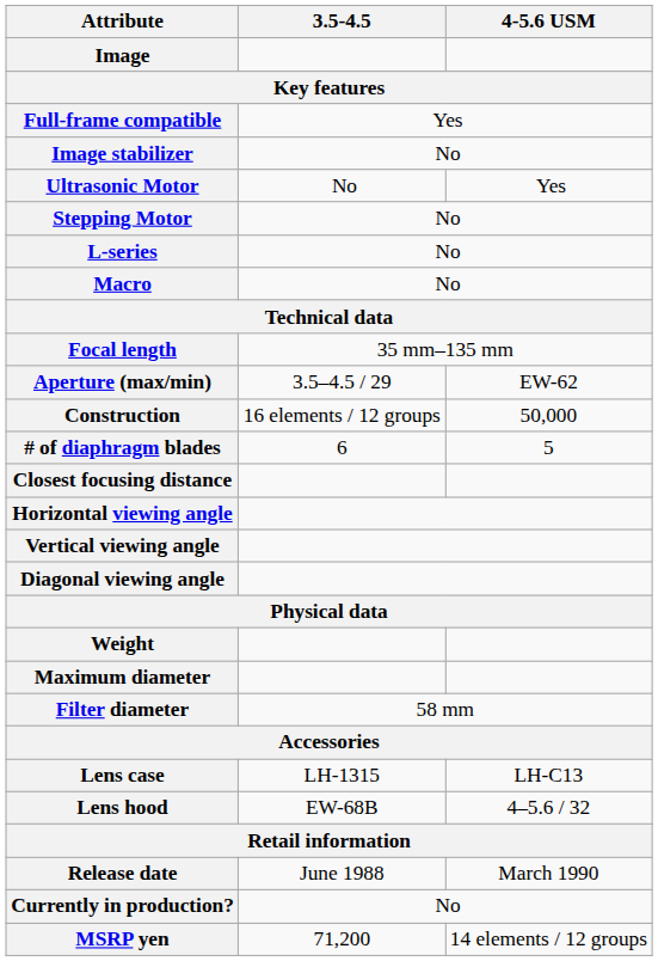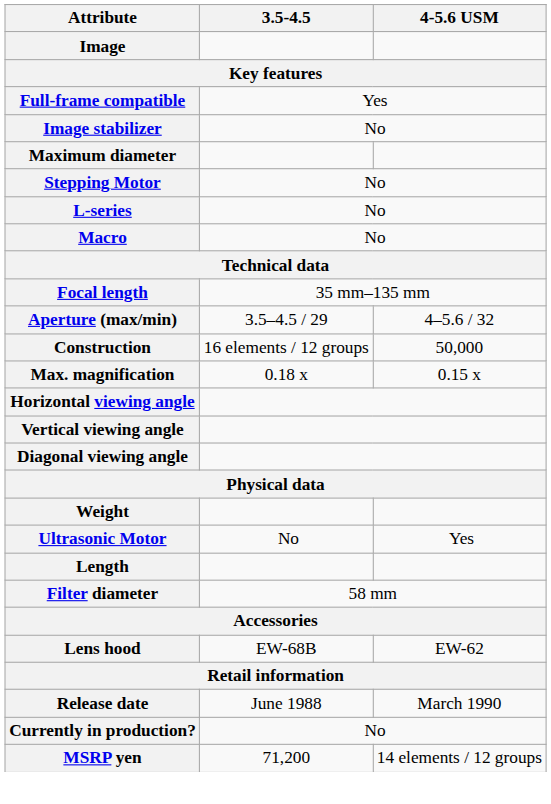 <table class="wikitable" style="margin:1em auto; text-align:center">
 <tr>
 <th>Attribute</th>
 <th>3.5-4.5</th>
 <th>4-5.6 USM</th>
 </tr>
 <tr>
 <th>Image</th>
 <td></td>
 <td></td>
 </tr>
 <tr>
 <th colspan=3>Key features</th>
 </tr>
 <tr>
 <th><a href='#'>Full-frame compatible</a></th>
 <td colspan=2> Yes</td>
 </tr>
 <tr>
 <th><a href='#'>Image stabilizer</a></th>
 <td colspan=2> No</td>
 </tr>
 <tr>
-<th><a href='#'>Ultrasonic Motor</a></th>
-<td> No</td>
-<td> Yes</td>
+<th>Maximum diameter</th>
+<td></td>
+<td></td>
 </tr>
 <tr>
 <th><a href='#'>Stepping Motor</a></th>
 <td colspan=2> No</td>
 </tr>
 <tr>
 <th><a href='#'>L-series</a></th>
 <td colspan=2> No</td>
 </tr>
 <tr>
 <th><a href='#'>Macro</a></th>
 <td colspan=2> No</td>
 </tr>
 <tr>
 <th colspan=3>Technical data</th>
 </tr>
 <tr>
 <th><a href='#'>Focal length</a></th>
 <td colspan=2>35 mm–135 mm</td>
 </tr>
 <tr>
 <th><a href='#'>Aperture</a> (max/min)</th>
 <td>3.5–4.5 / 29</td>
-<td>EW-62</td>
+<td>4–5.6 / 32</td>
 </tr>
 <tr>
 <th>Construction</th>
 <td>16 elements / 12 groups</td>
 <td>50,000</td>
 </tr>
 <tr>
-<th># of <a href='#'>diaphragm</a> blades</th>
-<td>6</td>
-<td>5</td>
-</tr>
-<tr>
-<th>Closest focusing distance</th>
-<td></td>
-<td></td>
+<th>Max. magnification</th>
+<td>0.18 x</td>
+<td>0.15 x</td>
 </tr>
 <tr>
 <th>Horizontal <a href='#'>viewing angle</a></th>
 <td colspan=2></td>
 </tr>
 <tr>
 <th>Vertical viewing angle</th>
 <td colspan=2></td>
 </tr>
 <tr>
 <th>Diagonal viewing angle</th>
 <td colspan=2></td>
 </tr>
 <tr>
 <th colspan=3>Physical data</th>
 </tr>
 <tr>
 <th>Weight</th>
 <td></td>
 <td></td>
 </tr>
 <tr>
-<th>Maximum diameter</th>
+<th><a href='#'>Ultrasonic Motor</a></th>
+<td> No</td>
+<td> Yes</td>
+</tr>
+<tr>
+<th>Length</th>
 <td></td>
 <td></td>
 </tr>
 <tr>
 <th><a href='#'>Filter</a> diameter</th>
 <td colspan=2>58 mm</td>
 </tr>
 <tr>
 <th colspan=3>Accessories</th>
 </tr>
 <tr>
-<th>Lens case</th>
-<td>LH-1315</td>
-<td>LH-C13</td>
-</tr>
-<tr>
 <th>Lens hood</th>
 <td>EW-68B</td>
-<td>4–5.6 / 32</td>
+<td>EW-62</td>
 </tr>
 <tr>
 <th colspan=3>Retail information</th>
 </tr>
 <tr>
 <th>Release date</th>
 <td>June 1988</td>
 <td>March 1990</td>
 </tr>
 <tr>
 <th>Currently in production?</th>
 <td colspan=2> No</td>
 </tr>
 <tr>
 <th><a href='#'>MSRP</a> yen</th>
 <td>71,200</td>
 <td>14 elements / 12 groups</td>
 </tr>
 </table>
